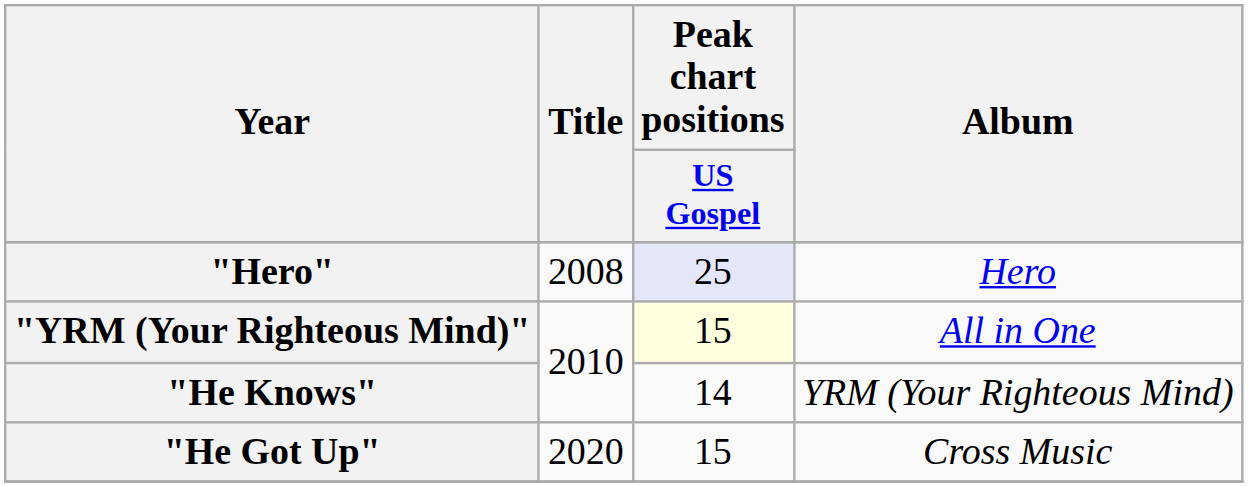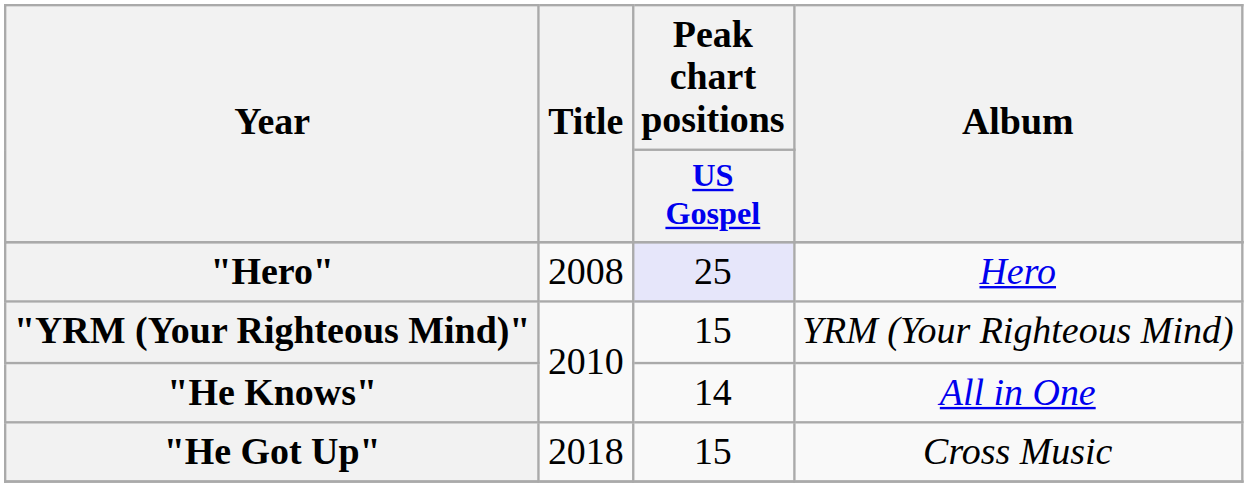 <table class="wikitable plainrowheaders" style="text-align:center;" border="1">
 <tr>
 <th scope="col"  rowspan="2"><strong>Year</strong></th>
 <th scope="col"  rowspan="2"><strong>Title</strong></th>
 <th scope="col"  colspan="1">Peak chart positions</th>
 <th scope="col"  rowspan="2"><strong>Album</strong></th>
 </tr>
 <tr>
 <th scope="col" style="width:3em;font-size:85%;"><a href='#'>US<br>Gospel</a><br></th>
 </tr>
 <tr>
 </tr>
 <tr>
 <th scope="row">"Hero"<br></th>
 <td rowspan="1">2008</td>
 <td align="center" style="background: lavender;">25</td>
 <td rowspan="1"><em><a href='#'>Hero</a></em></td>
 </tr>
 <tr>
 <th scope="row">"YRM (Your Righteous Mind)"<br></th>
 <td rowspan="2">2010</td>
-<td align="center" style="background: lightyellow;">15</td>
-<td rowspan="1"><em><a href='#'>All in One</a></em></td>
+<td align="center">15</td>
+<td rowspan="1"><em>YRM (Your Righteous Mind)</em></td>
 </tr>
 <tr>
 <th scope="row">"He Knows"<br></th>
 <td align="center">14</td>
-<td rowspan="1"><em>YRM (Your Righteous Mind)</em></td>
+<td rowspan="1"><em><a href='#'>All in One</a></em></td>
 </tr>
 <tr>
 <th scope="row">"He Got Up"<br></th>
-<td rowspan="1">2020</td>
+<td rowspan="1">2018</td>
 <td align="center">15</td>
 <td rowspan="1"><em>Cross Music</em></td>
 </tr>
 <tr>
 </tr>
 </table>
